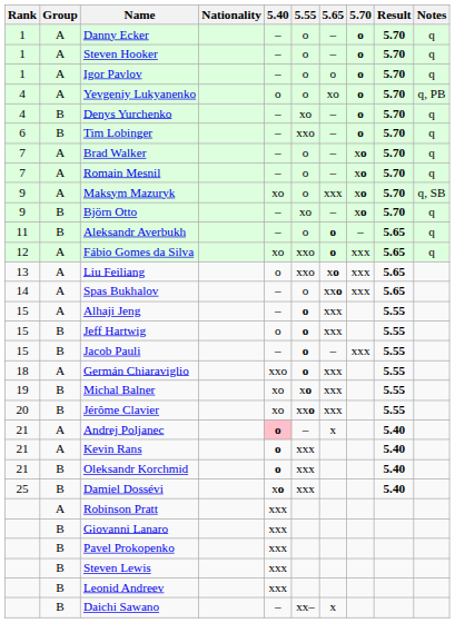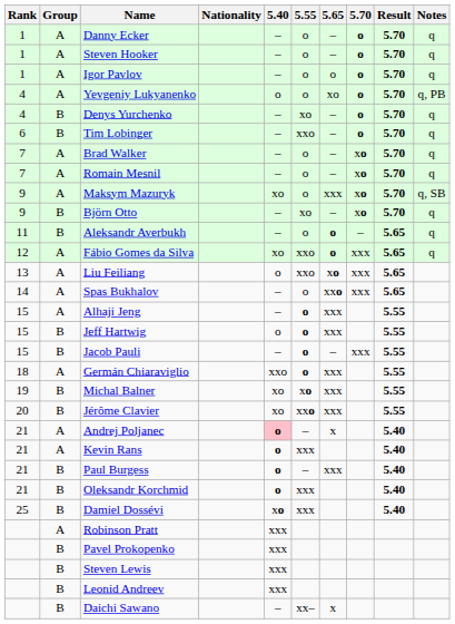 <table class="wikitable sortable" style="text-align:center">
 <tr>
 <th>Rank</th>
 <th>Group</th>
 <th>Name</th>
 <th>Nationality</th>
 <th>5.40</th>
 <th>5.55</th>
 <th>5.65</th>
 <th>5.70</th>
 <th>Result</th>
 <th>Notes</th>
 </tr>
 <tr bgcolor=ddffdd>
 <td>1</td>
 <td>A</td>
 <td align=left><a href='#'>Danny Ecker</a></td>
 <td align=left></td>
 <td>–</td>
 <td>o</td>
 <td>–</td>
 <td><strong>o</strong></td>
 <td><strong>5.70</strong></td>
 <td>q</td>
 </tr>
 <tr bgcolor=ddffdd>
 <td>1</td>
 <td>A</td>
 <td align=left><a href='#'>Steven Hooker</a></td>
 <td align=left></td>
 <td>–</td>
 <td>o</td>
 <td>–</td>
 <td><strong>o</strong></td>
 <td><strong>5.70</strong></td>
 <td>q</td>
 </tr>
 <tr bgcolor=ddffdd>
 <td>1</td>
 <td>A</td>
 <td align=left><a href='#'>Igor Pavlov</a></td>
 <td align=left></td>
 <td>–</td>
 <td>o</td>
 <td>o</td>
 <td><strong>o</strong></td>
 <td><strong>5.70</strong></td>
 <td>q</td>
 </tr>
 <tr bgcolor=ddffdd>
 <td>4</td>
 <td>A</td>
 <td align=left><a href='#'>Yevgeniy Lukyanenko</a></td>
 <td align=left></td>
 <td>o</td>
 <td>o</td>
 <td>xo</td>
 <td><strong>o</strong></td>
 <td><strong>5.70</strong></td>
 <td>q, PB</td>
 </tr>
 <tr bgcolor=ddffdd>
 <td>4</td>
 <td>B</td>
 <td align=left><a href='#'>Denys Yurchenko</a></td>
 <td align=left></td>
 <td>–</td>
 <td>xo</td>
 <td>–</td>
 <td><strong>o</strong></td>
 <td><strong>5.70</strong></td>
 <td>q</td>
 </tr>
 <tr bgcolor=ddffdd>
 <td>6</td>
 <td>B</td>
 <td align=left><a href='#'>Tim Lobinger</a></td>
 <td align=left></td>
 <td>–</td>
 <td>xxo</td>
 <td>–</td>
 <td><strong>o</strong></td>
 <td><strong>5.70</strong></td>
 <td>q</td>
 </tr>
 <tr bgcolor=ddffdd>
 <td>7</td>
 <td>A</td>
 <td align=left><a href='#'>Brad Walker</a></td>
 <td align=left></td>
 <td>–</td>
 <td>o</td>
 <td>–</td>
 <td>x<strong>o</strong></td>
 <td><strong>5.70</strong></td>
 <td>q</td>
 </tr>
 <tr bgcolor=ddffdd>
 <td>7</td>
 <td>A</td>
 <td align=left><a href='#'>Romain Mesnil</a></td>
 <td align=left></td>
 <td>–</td>
 <td>o</td>
 <td>–</td>
 <td>x<strong>o</strong></td>
 <td><strong>5.70</strong></td>
 <td>q</td>
 </tr>
 <tr bgcolor=ddffdd>
 <td>9</td>
 <td>A</td>
 <td align=left><a href='#'>Maksym Mazuryk</a></td>
 <td align=left></td>
 <td>xo</td>
 <td>o</td>
 <td>xxx</td>
 <td>x<strong>o</strong></td>
 <td><strong>5.70</strong></td>
 <td>q, SB</td>
 </tr>
 <tr bgcolor=ddffdd>
 <td>9</td>
 <td>B</td>
 <td align=left><a href='#'>Björn Otto</a></td>
 <td align=left></td>
 <td>–</td>
 <td>xo</td>
 <td>–</td>
 <td>x<strong>o</strong></td>
 <td><strong>5.70</strong></td>
 <td>q</td>
 </tr>
 <tr bgcolor=ddffdd>
 <td>11</td>
 <td>B</td>
 <td align=left><a href='#'>Aleksandr Averbukh</a></td>
 <td align=left></td>
 <td>–</td>
 <td>o</td>
 <td><strong>o</strong></td>
 <td>–</td>
 <td><strong>5.65</strong></td>
 <td>q</td>
 </tr>
 <tr bgcolor=ddffdd>
 <td>12</td>
 <td>A</td>
 <td align=left><a href='#'>Fábio Gomes da Silva</a></td>
 <td align=left></td>
 <td>xo</td>
 <td>xxo</td>
 <td><strong>o</strong></td>
 <td>xxx</td>
 <td><strong>5.65</strong></td>
 <td>q</td>
 </tr>
 <tr>
 <td>13</td>
 <td>A</td>
 <td align=left><a href='#'>Liu Feiliang</a></td>
 <td align=left></td>
 <td>o</td>
 <td>xxo</td>
 <td>x<strong>o</strong></td>
 <td>xxx</td>
 <td><strong>5.65</strong></td>
 <td></td>
 </tr>
 <tr>
 <td>14</td>
 <td>A</td>
 <td align=left><a href='#'>Spas Bukhalov</a></td>
 <td align=left></td>
 <td>–</td>
 <td>o</td>
 <td>xx<strong>o</strong></td>
 <td>xxx</td>
 <td><strong>5.65</strong></td>
 <td></td>
 </tr>
 <tr>
 <td>15</td>
 <td>A</td>
 <td align=left><a href='#'>Alhaji Jeng</a></td>
 <td align=left></td>
 <td>–</td>
 <td><strong>o</strong></td>
 <td>xxx</td>
 <td></td>
 <td><strong>5.55</strong></td>
 <td></td>
 </tr>
 <tr>
 <td>15</td>
 <td>B</td>
 <td align=left><a href='#'>Jeff Hartwig</a></td>
 <td align=left></td>
 <td>o</td>
 <td><strong>o</strong></td>
 <td>xxx</td>
 <td></td>
 <td><strong>5.55</strong></td>
 <td></td>
 </tr>
 <tr>
 <td>15</td>
 <td>B</td>
 <td align=left><a href='#'>Jacob Pauli</a></td>
 <td align=left></td>
 <td>–</td>
 <td><strong>o</strong></td>
 <td>–</td>
 <td>xxx</td>
 <td><strong>5.55</strong></td>
 <td></td>
 </tr>
 <tr>
 <td>18</td>
 <td>A</td>
 <td align=left><a href='#'>Germán Chiaraviglio</a></td>
 <td align=left></td>
 <td>xxo</td>
 <td><strong>o</strong></td>
 <td>xxx</td>
 <td></td>
 <td><strong>5.55</strong></td>
 <td></td>
 </tr>
 <tr>
 <td>19</td>
 <td>B</td>
 <td align=left><a href='#'>Michal Balner</a></td>
 <td align=left></td>
 <td>xo</td>
 <td>x<strong>o</strong></td>
 <td>xxx</td>
 <td></td>
 <td><strong>5.55</strong></td>
 <td></td>
 </tr>
 <tr>
 <td>20</td>
 <td>B</td>
 <td align=left><a href='#'>Jérôme Clavier</a></td>
 <td align=left></td>
 <td>xo</td>
 <td>xx<strong>o</strong></td>
 <td>xxx</td>
 <td></td>
 <td><strong>5.55</strong></td>
 <td></td>
 </tr>
 <tr>
 <td>21</td>
 <td>A</td>
 <td align=left><a href='#'>Andrej Poljanec</a></td>
 <td align=left></td>
 <td style="background: pink;"><strong>o</strong></td>
 <td>–</td>
 <td>x</td>
 <td></td>
 <td><strong>5.40</strong></td>
 <td></td>
 </tr>
 <tr>
 <td>21</td>
 <td>A</td>
 <td align=left><a href='#'>Kevin Rans</a></td>
 <td align=left></td>
 <td><strong>o</strong></td>
 <td>xxx</td>
 <td></td>
 <td></td>
 <td><strong>5.40</strong></td>
 <td></td>
 </tr>
 <tr>
 <td>21</td>
 <td>B</td>
+<td align=left><a href='#'>Paul Burgess</a></td>
+<td align=left></td>
+<td><strong>o</strong></td>
+<td>–</td>
+<td>xxx</td>
+<td></td>
+<td><strong>5.40</strong></td>
+<td></td>
+</tr>
+<tr>
+<td>21</td>
+<td>B</td>
 <td align=left><a href='#'>Oleksandr Korchmid</a></td>
 <td align=left></td>
 <td><strong>o</strong></td>
 <td>xxx</td>
 <td></td>
 <td></td>
 <td><strong>5.40</strong></td>
 <td></td>
 </tr>
 <tr>
 <td>25</td>
 <td>B</td>
 <td align=left><a href='#'>Damiel Dossévi</a></td>
 <td align=left></td>
 <td>x<strong>o</strong></td>
 <td>xxx</td>
 <td></td>
 <td></td>
 <td><strong>5.40</strong></td>
 <td></td>
 </tr>
 <tr>
 <td></td>
 <td>A</td>
 <td align=left><a href='#'>Robinson Pratt</a></td>
-<td align=left></td>
-<td>xxx</td>
-<td></td>
-<td></td>
-<td></td>
-<td><strong></strong></td>
-<td></td>
-</tr>
-<tr>
-<td></td>
-<td>B</td>
-<td align=left><a href='#'>Giovanni Lanaro</a></td>
 <td align=left></td>
 <td>xxx</td>
 <td></td>
 <td></td>
 <td></td>
 <td><strong></strong></td>
 <td></td>
 </tr>
 <tr>
 <td></td>
 <td>B</td>
 <td align=left><a href='#'>Pavel Prokopenko</a></td>
 <td align=left></td>
 <td>xxx</td>
 <td></td>
 <td></td>
 <td></td>
 <td><strong></strong></td>
 <td></td>
 </tr>
 <tr>
 <td></td>
 <td>B</td>
 <td align=left><a href='#'>Steven Lewis</a></td>
 <td align=left></td>
 <td>xxx</td>
 <td></td>
 <td></td>
 <td></td>
 <td><strong></strong></td>
 <td></td>
 </tr>
 <tr>
 <td></td>
 <td>B</td>
 <td align=left><a href='#'>Leonid Andreev</a></td>
 <td align=left></td>
 <td>xxx</td>
 <td></td>
 <td></td>
 <td></td>
 <td><strong></strong></td>
 <td></td>
 </tr>
 <tr>
 <td></td>
 <td>B</td>
 <td align=left><a href='#'>Daichi Sawano</a></td>
 <td align=left></td>
 <td>–</td>
 <td>xx–</td>
 <td>x</td>
 <td></td>
 <td><strong></strong></td>
 <td></td>
 </tr>
 </table>
